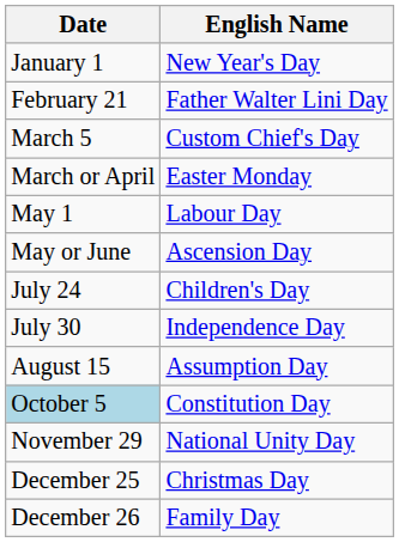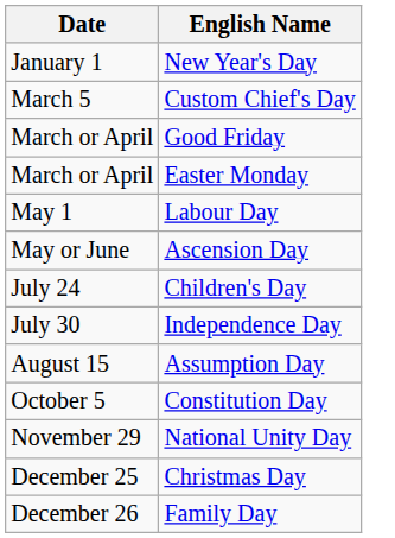 <table class="wikitable">
 <tr>
 <th>Date</th>
 <th>English Name</th>
 </tr>
 <tr>
 <td>January 1</td>
 <td><a href='#'>New Year's Day</a></td>
 </tr>
-<tr>
-<td>February 21</td>
-<td><a href='#'>Father Walter Lini Day</a></td>
-</tr>
 <tr --->
 <td>March 5</td>
 <td><a href='#'>Custom Chief's Day</a></td>
+</tr>
+<tr>
+<td>March or April</td>
+<td><a href='#'>Good Friday</a></td>
 </tr>
 <tr>
 <td>March or April</td>
 <td><a href='#'>Easter Monday</a></td>
 </tr>
 <tr>
 <td>May 1</td>
 <td><a href='#'>Labour Day</a></td>
 </tr>
 <tr>
 <td>May or June</td>
 <td><a href='#'>Ascension Day</a></td>
 </tr>
 <tr>
 <td>July 24</td>
 <td><a href='#'>Children's Day</a></td>
 </tr>
 <tr>
 <td>July 30</td>
 <td><a href='#'>Independence Day</a></td>
 </tr>
 <tr>
 <td>August 15</td>
 <td><a href='#'>Assumption Day</a></td>
 </tr>
 <tr>
-<td style="background: lightblue;">October 5</td>
+<td>October 5</td>
 <td><a href='#'>Constitution Day</a></td>
 </tr>
 <tr>
 <td>November 29</td>
 <td><a href='#'>National Unity Day</a></td>
 </tr>
 <tr>
 <td>December 25</td>
 <td><a href='#'>Christmas Day</a></td>
 </tr>
 <tr>
 <td>December 26</td>
 <td><a href='#'>Family Day</a></td>
 </tr>
 </table>
